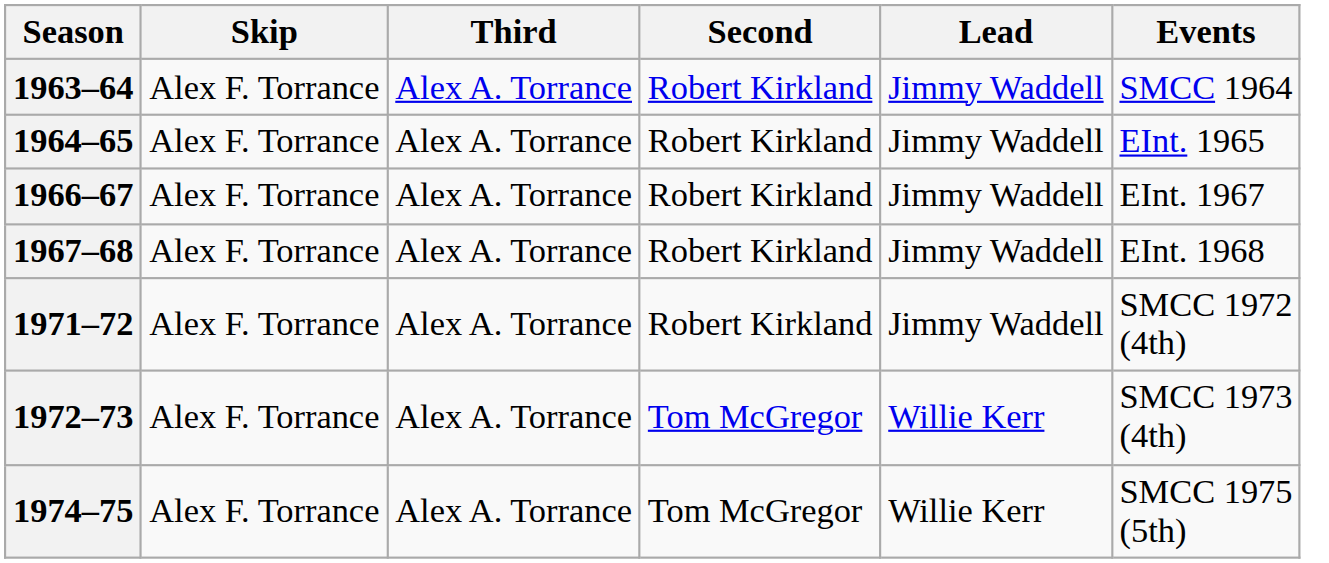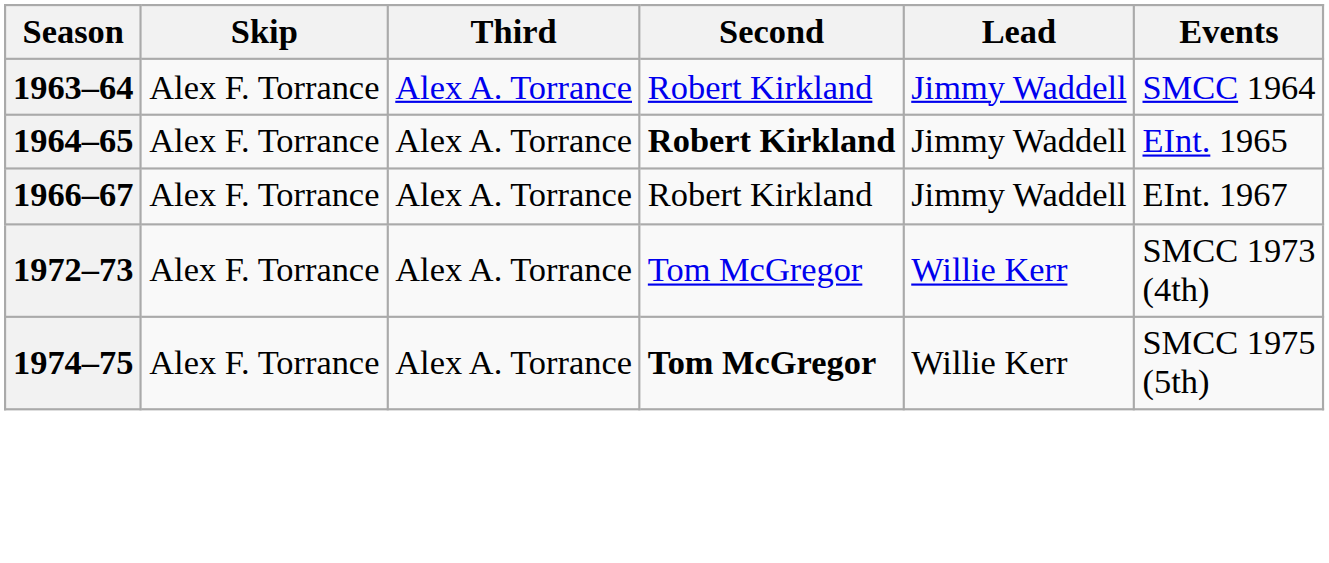 <table class="wikitable">
 <tr>
 <th scope="col">Season</th>
 <th scope="col">Skip</th>
 <th scope="col">Third</th>
 <th scope="col">Second</th>
 <th scope="col">Lead</th>
 <th scope="col">Events</th>
 </tr>
 <tr>
 <th scope="row">1963–64</th>
 <td>Alex F. Torrance</td>
 <td><a href='#'>Alex A. Torrance</a></td>
 <td><a href='#'>Robert Kirkland</a></td>
 <td><a href='#'>Jimmy Waddell</a></td>
 <td><a href='#'>SMCC</a> 1964 <br> </td>
 </tr>
 <tr>
 <th scope="row">1964–65</th>
 <td>Alex F. Torrance</td>
 <td>Alex A. Torrance</td>
-<td>Robert Kirkland</td>
+<td><strong>Robert Kirkland</strong></td>
 <td>Jimmy Waddell</td>
 <td><a href='#'>EInt.</a> 1965 </td>
 </tr>
 <tr>
 <th scope="row">1966–67</th>
 <td>Alex F. Torrance</td>
 <td>Alex A. Torrance</td>
 <td>Robert Kirkland</td>
 <td>Jimmy Waddell</td>
 <td>EInt. 1967 </td>
-</tr>
-<tr>
-<th scope="row">1967–68</th>
-<td>Alex F. Torrance</td>
-<td>Alex A. Torrance</td>
-<td>Robert Kirkland</td>
-<td>Jimmy Waddell</td>
-<td>EInt. 1968 </td>
-</tr>
-<tr>
-<th scope="row">1971–72</th>
-<td>Alex F. Torrance</td>
-<td>Alex A. Torrance</td>
-<td>Robert Kirkland</td>
-<td>Jimmy Waddell</td>
-<td>SMCC 1972 <br> (4th)</td>
 </tr>
 <tr>
 <th scope="row">1972–73</th>
 <td>Alex F. Torrance</td>
 <td>Alex A. Torrance</td>
 <td><a href='#'>Tom McGregor</a></td>
 <td><a href='#'>Willie Kerr</a></td>
 <td>SMCC 1973 <br> (4th)</td>
 </tr>
 <tr>
 <th scope="row">1974–75</th>
 <td>Alex F. Torrance</td>
 <td>Alex A. Torrance</td>
-<td>Tom McGregor</td>
+<td><strong>Tom McGregor</strong></td>
 <td>Willie Kerr</td>
 <td>SMCC 1975 <br> (5th)</td>
 </tr>
 </table>
